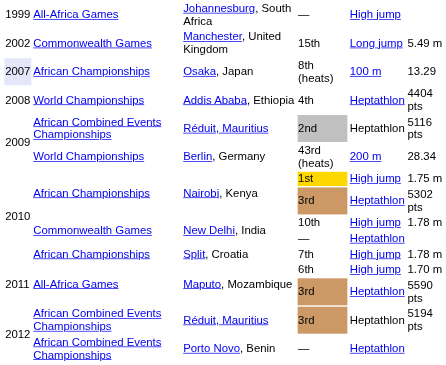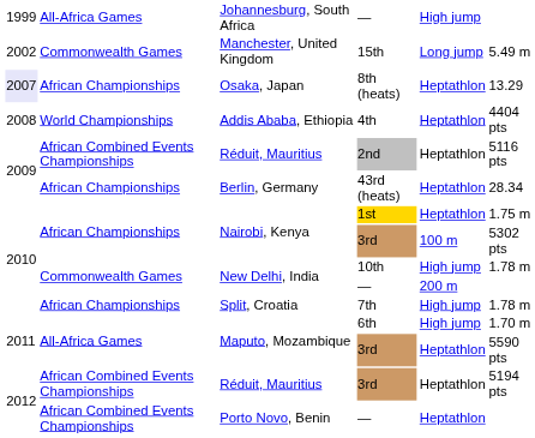 <table>
 <tr>
 <td>1999</td>
 <td><a href='#'>All-Africa Games</a></td>
 <td><a href='#'>Johannesburg</a>, South Africa</td>
 <td>—</td>
 <td><a href='#'>High jump</a></td>
 <td></td>
 </tr>
 <tr>
 <td>2002</td>
 <td><a href='#'>Commonwealth Games</a></td>
 <td><a href='#'>Manchester</a>, United Kingdom</td>
 <td>15th</td>
 <td><a href='#'>Long jump</a></td>
 <td>5.49 m</td>
 </tr>
 <tr>
 <td style="background: lavender;">2007</td>
 <td><a href='#'>African Championships</a></td>
 <td><a href='#'>Osaka</a>, Japan</td>
 <td>8th (heats)</td>
-<td><a href='#'>100 m</a></td>
+<td><a href='#'>Heptathlon</a></td>
 <td>13.29</td>
 </tr>
 <tr>
 <td>2008</td>
 <td><a href='#'>World Championships</a></td>
 <td><a href='#'>Addis Ababa</a>, Ethiopia</td>
 <td>4th</td>
 <td><a href='#'>Heptathlon</a></td>
 <td>4404 pts </td>
 </tr>
 <tr>
 <td rowspan=2>2009</td>
 <td><a href='#'>African Combined Events Championships</a></td>
 <td><a href='#'>Réduit, Mauritius</a></td>
 <td bgcolor=silver>2nd</td>
 <td>Heptathlon</td>
 <td>5116 pts</td>
 </tr>
 <tr>
-<td><a href='#'>World Championships</a></td>
+<td><a href='#'>African Championships</a></td>
 <td><a href='#'>Berlin</a>, Germany</td>
 <td>43rd (heats)</td>
-<td><a href='#'>200 m</a></td>
+<td><a href='#'>Heptathlon</a></td>
 <td>28.34</td>
 </tr>
 <tr>
 <td rowspan=5>2010</td>
 <td rowspan=2><a href='#'>African Championships</a></td>
 <td rowspan=2><a href='#'>Nairobi</a>, Kenya</td>
 <td bgcolor=gold>1st</td>
-<td><a href='#'>High jump</a></td>
+<td><a href='#'>Heptathlon</a></td>
 <td>1.75 m</td>
 </tr>
 <tr>
 <td bgcolor=cc9966>3rd</td>
-<td><a href='#'>Heptathlon</a></td>
+<td><a href='#'>100 m</a></td>
 <td>5302 pts</td>
 </tr>
 <tr>
 <td rowspan=2><a href='#'>Commonwealth Games</a></td>
 <td rowspan=2><a href='#'>New Delhi</a>, India</td>
 <td>10th</td>
 <td><a href='#'>High jump</a></td>
 <td>1.78 m</td>
 </tr>
 <tr>
 <td>—</td>
-<td><a href='#'>Heptathlon</a></td>
+<td><a href='#'>200 m</a></td>
 <td></td>
 </tr>
 <tr>
 <td><a href='#'>African Championships</a></td>
 <td><a href='#'>Split</a>, Croatia</td>
 <td>7th</td>
 <td><a href='#'>High jump</a></td>
 <td>1.78 m</td>
 </tr>
 <tr>
 <td rowspan=2>2011</td>
 <td rowspan=2><a href='#'>All-Africa Games</a></td>
 <td rowspan=2><a href='#'>Maputo</a>, Mozambique</td>
 <td>6th</td>
 <td><a href='#'>High jump</a></td>
 <td>1.70 m</td>
 </tr>
 <tr>
 <td bgcolor=cc9966>3rd</td>
 <td><a href='#'>Heptathlon</a></td>
 <td>5590 pts</td>
 </tr>
 <tr>
 <td rowspan=2>2012</td>
 <td><a href='#'>African Combined Events Championships</a></td>
 <td><a href='#'>Réduit, Mauritius</a></td>
 <td bgcolor=cc9966>3rd</td>
 <td>Heptathlon</td>
 <td>5194 pts</td>
 </tr>
 <tr>
 <td><a href='#'>African Combined Events Championships</a></td>
 <td><a href='#'>Porto Novo</a>, Benin</td>
 <td>—</td>
 <td><a href='#'>Heptathlon</a></td>
 <td></td>
 </tr>
 <tr>
 </tr>
 </table>
